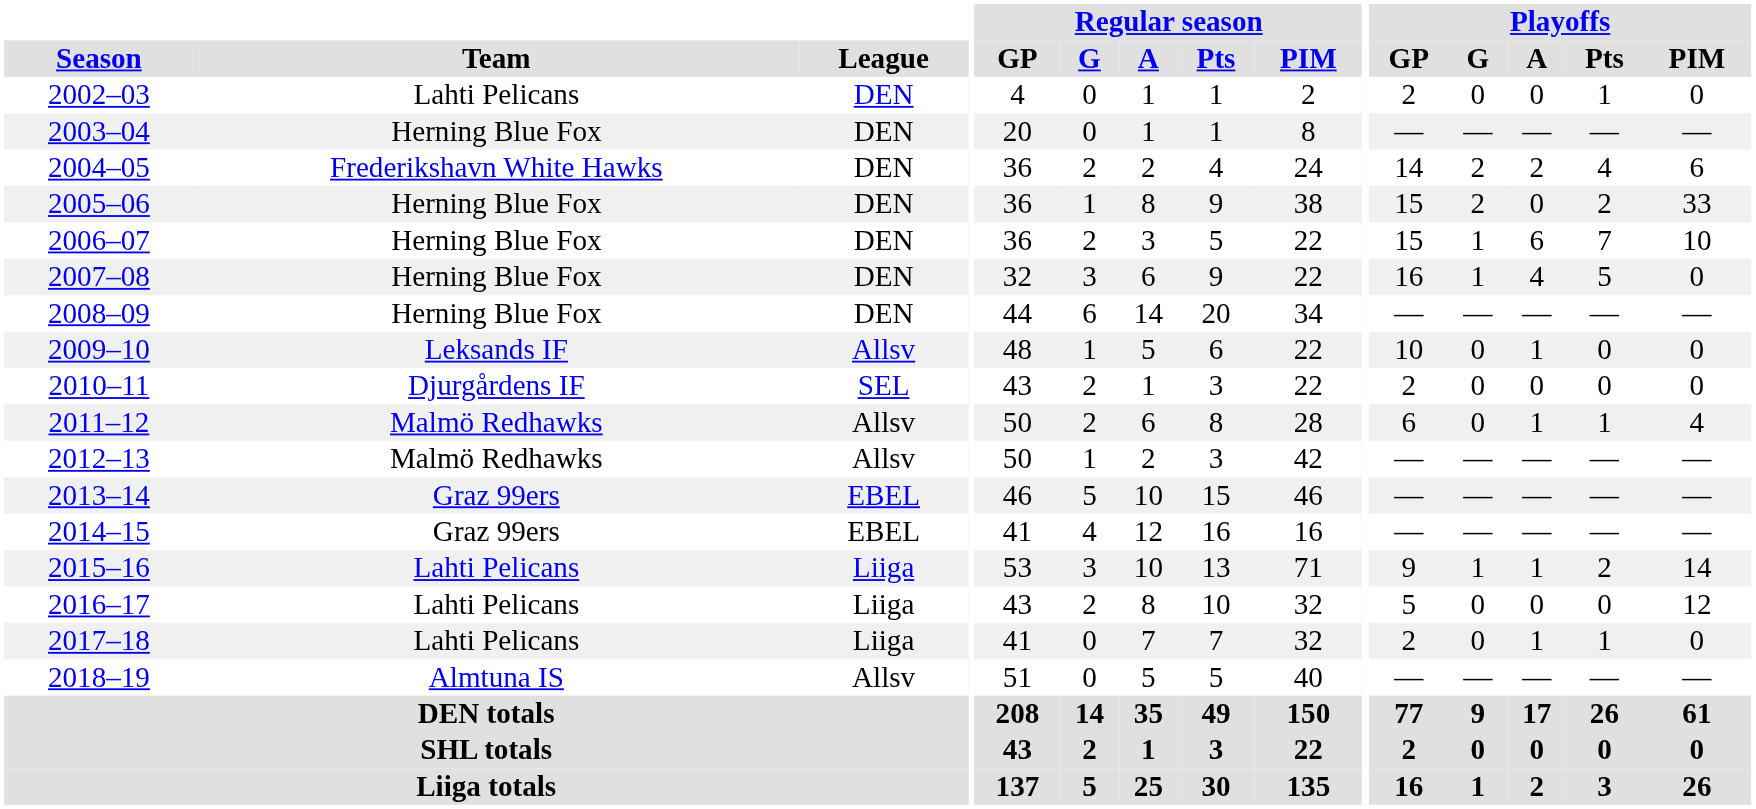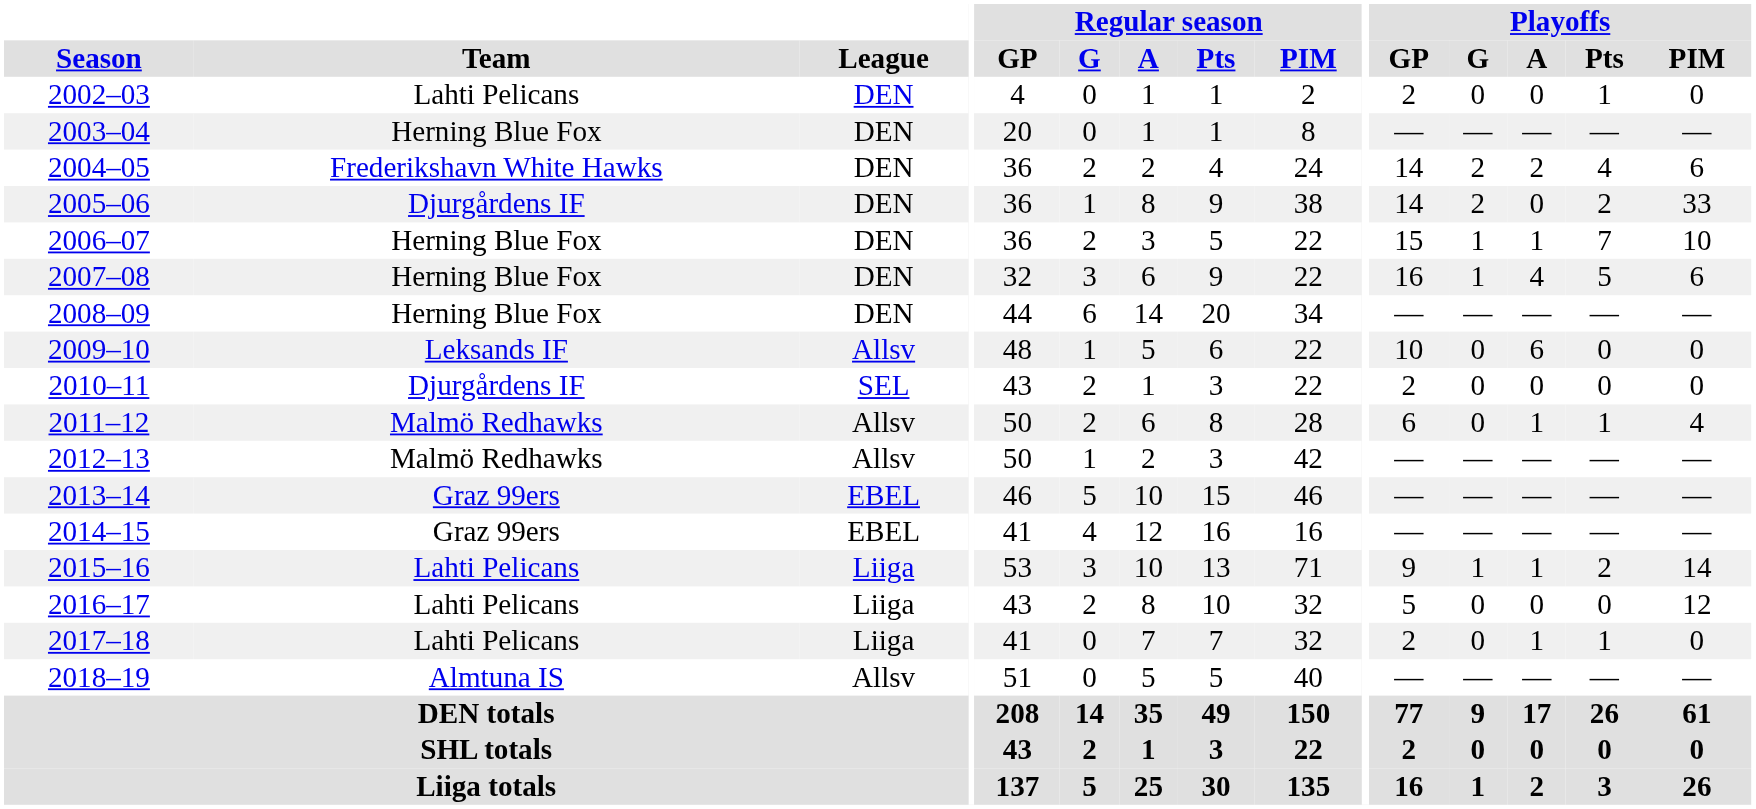 <table border="0" cellpadding="1" cellspacing="0" style="text-align:center; width:60em">
 <tr bgcolor="#e0e0e0">
 <th colspan="3" bgcolor="#ffffff"></th>
 <th rowspan="99" bgcolor="#ffffff"></th>
 <th colspan="5"><a href='#'>Regular season</a></th>
 <th rowspan="99" bgcolor="#ffffff"></th>
 <th colspan="5"><a href='#'>Playoffs</a></th>
 </tr>
 <tr bgcolor="#e0e0e0">
 <th><a href='#'>Season</a></th>
 <th>Team</th>
 <th>League</th>
 <th>GP</th>
 <th><a href='#'>G</a></th>
 <th><a href='#'>A</a></th>
 <th><a href='#'>Pts</a></th>
 <th><a href='#'>PIM</a></th>
 <th>GP</th>
 <th>G</th>
 <th>A</th>
 <th>Pts</th>
 <th>PIM</th>
 </tr>
 <tr>
 <td><a href='#'>2002–03</a></td>
 <td>Lahti Pelicans</td>
 <td><a href='#'>DEN</a></td>
 <td>4</td>
 <td>0</td>
 <td>1</td>
 <td>1</td>
 <td>2</td>
 <td>2</td>
 <td>0</td>
 <td>0</td>
 <td>1</td>
 <td>0</td>
 </tr>
 <tr bgcolor="#f0f0f0">
 <td><a href='#'>2003–04</a></td>
 <td>Herning Blue Fox</td>
 <td>DEN</td>
 <td>20</td>
 <td>0</td>
 <td>1</td>
 <td>1</td>
 <td>8</td>
 <td>—</td>
 <td>—</td>
 <td>—</td>
 <td>—</td>
 <td>—</td>
 </tr>
 <tr>
 <td><a href='#'>2004–05</a></td>
 <td><a href='#'>Frederikshavn White Hawks</a></td>
 <td>DEN</td>
 <td>36</td>
 <td>2</td>
 <td>2</td>
 <td>4</td>
 <td>24</td>
 <td>14</td>
 <td>2</td>
 <td>2</td>
 <td>4</td>
 <td>6</td>
 </tr>
 <tr bgcolor="#f0f0f0">
 <td><a href='#'>2005–06</a></td>
-<td>Herning Blue Fox</td>
+<td><a href='#'>Djurgårdens IF</a></td>
 <td>DEN</td>
 <td>36</td>
 <td>1</td>
 <td>8</td>
 <td>9</td>
 <td>38</td>
-<td>15</td>
+<td>14</td>
 <td>2</td>
 <td>0</td>
 <td>2</td>
 <td>33</td>
 </tr>
 <tr>
 <td><a href='#'>2006–07</a></td>
 <td>Herning Blue Fox</td>
 <td>DEN</td>
 <td>36</td>
 <td>2</td>
 <td>3</td>
 <td>5</td>
 <td>22</td>
 <td>15</td>
 <td>1</td>
-<td>6</td>
+<td>1</td>
 <td>7</td>
 <td>10</td>
 </tr>
 <tr bgcolor="#f0f0f0">
 <td><a href='#'>2007–08</a></td>
 <td>Herning Blue Fox</td>
 <td>DEN</td>
 <td>32</td>
 <td>3</td>
 <td>6</td>
 <td>9</td>
 <td>22</td>
 <td>16</td>
 <td>1</td>
 <td>4</td>
 <td>5</td>
-<td>0</td>
+<td>6</td>
 </tr>
 <tr>
 <td><a href='#'>2008–09</a></td>
 <td>Herning Blue Fox</td>
 <td>DEN</td>
 <td>44</td>
 <td>6</td>
 <td>14</td>
 <td>20</td>
 <td>34</td>
 <td>—</td>
 <td>—</td>
 <td>—</td>
 <td>—</td>
 <td>—</td>
 </tr>
 <tr bgcolor="#f0f0f0">
 <td><a href='#'>2009–10</a></td>
 <td><a href='#'>Leksands IF</a></td>
 <td><a href='#'>Allsv</a></td>
 <td>48</td>
 <td>1</td>
 <td>5</td>
 <td>6</td>
 <td>22</td>
 <td>10</td>
 <td>0</td>
-<td>1</td>
+<td>6</td>
 <td>0</td>
 <td>0</td>
 </tr>
 <tr>
 <td><a href='#'>2010–11</a></td>
 <td><a href='#'>Djurgårdens IF</a></td>
 <td><a href='#'>SEL</a></td>
 <td>43</td>
 <td>2</td>
 <td>1</td>
 <td>3</td>
 <td>22</td>
 <td>2</td>
 <td>0</td>
 <td>0</td>
 <td>0</td>
 <td>0</td>
 </tr>
 <tr bgcolor="#f0f0f0">
 <td><a href='#'>2011–12</a></td>
 <td><a href='#'>Malmö Redhawks</a></td>
 <td>Allsv</td>
 <td>50</td>
 <td>2</td>
 <td>6</td>
 <td>8</td>
 <td>28</td>
 <td>6</td>
 <td>0</td>
 <td>1</td>
 <td>1</td>
 <td>4</td>
 </tr>
 <tr>
 <td><a href='#'>2012–13</a></td>
 <td>Malmö Redhawks</td>
 <td>Allsv</td>
 <td>50</td>
 <td>1</td>
 <td>2</td>
 <td>3</td>
 <td>42</td>
 <td>—</td>
 <td>—</td>
 <td>—</td>
 <td>—</td>
 <td>—</td>
 </tr>
 <tr bgcolor="#f0f0f0">
 <td><a href='#'>2013–14</a></td>
 <td><a href='#'>Graz 99ers</a></td>
 <td><a href='#'>EBEL</a></td>
 <td>46</td>
 <td>5</td>
 <td>10</td>
 <td>15</td>
 <td>46</td>
 <td>—</td>
 <td>—</td>
 <td>—</td>
 <td>—</td>
 <td>—</td>
 </tr>
 <tr>
 <td><a href='#'>2014–15</a></td>
 <td>Graz 99ers</td>
 <td>EBEL</td>
 <td>41</td>
 <td>4</td>
 <td>12</td>
 <td>16</td>
 <td>16</td>
 <td>—</td>
 <td>—</td>
 <td>—</td>
 <td>—</td>
 <td>—</td>
 </tr>
 <tr bgcolor="#f0f0f0">
 <td><a href='#'>2015–16</a></td>
 <td><a href='#'>Lahti Pelicans</a></td>
 <td><a href='#'>Liiga</a></td>
 <td>53</td>
 <td>3</td>
 <td>10</td>
 <td>13</td>
 <td>71</td>
 <td>9</td>
 <td>1</td>
 <td>1</td>
 <td>2</td>
 <td>14</td>
 </tr>
 <tr>
 <td><a href='#'>2016–17</a></td>
 <td>Lahti Pelicans</td>
 <td>Liiga</td>
 <td>43</td>
 <td>2</td>
 <td>8</td>
 <td>10</td>
 <td>32</td>
 <td>5</td>
 <td>0</td>
 <td>0</td>
 <td>0</td>
 <td>12</td>
 </tr>
 <tr bgcolor="#f0f0f0">
 <td><a href='#'>2017–18</a></td>
 <td>Lahti Pelicans</td>
 <td>Liiga</td>
 <td>41</td>
 <td>0</td>
 <td>7</td>
 <td>7</td>
 <td>32</td>
 <td>2</td>
 <td>0</td>
 <td>1</td>
 <td>1</td>
 <td>0</td>
 </tr>
 <tr>
 <td><a href='#'>2018–19</a></td>
 <td><a href='#'>Almtuna IS</a></td>
 <td>Allsv</td>
 <td>51</td>
 <td>0</td>
 <td>5</td>
 <td>5</td>
 <td>40</td>
 <td>—</td>
 <td>—</td>
 <td>—</td>
 <td>—</td>
 <td>—</td>
 </tr>
 <tr bgcolor="#e0e0e0">
 <th colspan="3">DEN totals</th>
 <th>208</th>
 <th>14</th>
 <th>35</th>
 <th>49</th>
 <th>150</th>
 <th>77</th>
 <th>9</th>
 <th>17</th>
 <th>26</th>
 <th>61</th>
 </tr>
 <tr bgcolor="#e0e0e0">
 <th colspan="3">SHL totals</th>
 <th>43</th>
 <th>2</th>
 <th>1</th>
 <th>3</th>
 <th>22</th>
 <th>2</th>
 <th>0</th>
 <th>0</th>
 <th>0</th>
 <th>0</th>
 </tr>
 <tr bgcolor="#e0e0e0">
 <th colspan="3">Liiga totals</th>
 <th>137</th>
 <th>5</th>
 <th>25</th>
 <th>30</th>
 <th>135</th>
 <th>16</th>
 <th>1</th>
 <th>2</th>
 <th>3</th>
 <th>26</th>
 </tr>
 </table>
